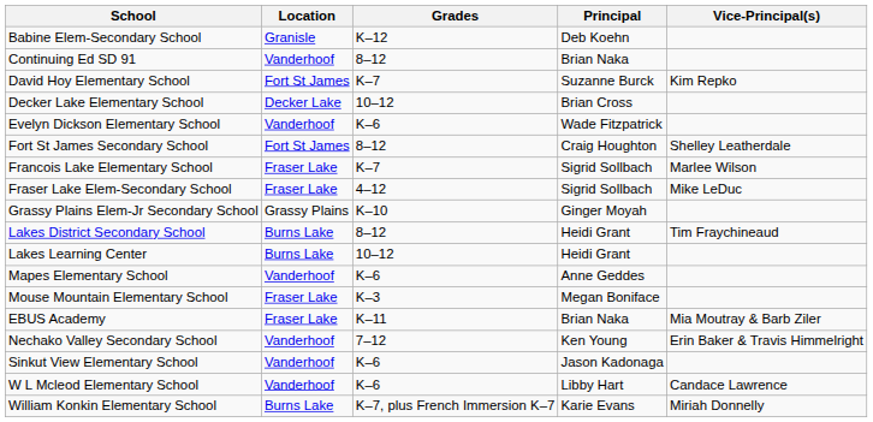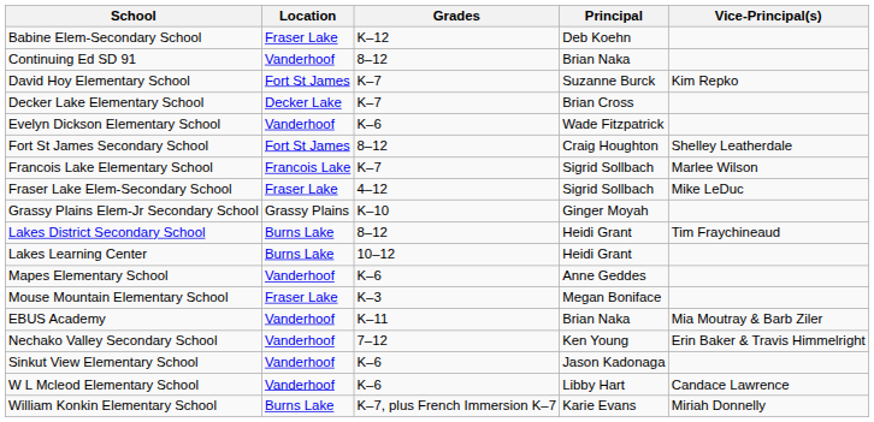 <table class="wikitable">
 <tr>
 <th>School</th>
 <th>Location</th>
 <th>Grades</th>
 <th>Principal</th>
 <th>Vice-Principal(s)</th>
 </tr>
 <tr>
 <td>Babine Elem-Secondary School</td>
-<td><a href='#'>Granisle</a></td>
+<td><a href='#'>Fraser Lake</a></td>
 <td>K–12</td>
 <td>Deb Koehn</td>
 <td></td>
 </tr>
 <tr>
 <td>Continuing Ed SD 91</td>
 <td><a href='#'>Vanderhoof</a></td>
 <td>8–12</td>
 <td>Brian Naka</td>
 <td></td>
 </tr>
 <tr>
 <td>David Hoy Elementary School</td>
 <td><a href='#'>Fort St James</a></td>
 <td>K–7</td>
 <td>Suzanne Burck</td>
 <td>Kim Repko</td>
 </tr>
 <tr>
 <td>Decker Lake Elementary School</td>
 <td><a href='#'>Decker Lake</a></td>
-<td>10–12</td>
+<td>K–7</td>
 <td>Brian Cross</td>
 <td></td>
 </tr>
 <tr>
 <td>Evelyn Dickson Elementary School</td>
 <td><a href='#'>Vanderhoof</a></td>
 <td>K–6</td>
 <td>Wade Fitzpatrick</td>
 <td></td>
 </tr>
 <tr>
 <td>Fort St James Secondary School</td>
 <td><a href='#'>Fort St James</a></td>
 <td>8–12</td>
 <td>Craig Houghton</td>
 <td>Shelley Leatherdale</td>
 </tr>
 <tr>
 <td>Francois Lake Elementary School</td>
-<td><a href='#'>Fraser Lake</a></td>
+<td><a href='#'>Francois Lake</a></td>
 <td>K–7</td>
 <td>Sigrid Sollbach</td>
 <td>Marlee Wilson</td>
 </tr>
 <tr>
 <td>Fraser Lake Elem-Secondary School</td>
 <td><a href='#'>Fraser Lake</a></td>
 <td>4–12</td>
 <td>Sigrid Sollbach</td>
 <td>Mike LeDuc</td>
 </tr>
 <tr>
 <td>Grassy Plains Elem-Jr Secondary School</td>
 <td>Grassy Plains</td>
 <td>K–10</td>
 <td>Ginger Moyah</td>
 <td></td>
 </tr>
 <tr>
 <td><a href='#'>Lakes District Secondary School</a></td>
 <td><a href='#'>Burns Lake</a></td>
 <td>8–12</td>
 <td>Heidi Grant</td>
 <td>Tim Fraychineaud</td>
 </tr>
 <tr>
 <td>Lakes Learning Center</td>
 <td><a href='#'>Burns Lake</a></td>
 <td>10–12</td>
 <td>Heidi Grant</td>
 <td></td>
 </tr>
 <tr>
 <td>Mapes Elementary School</td>
 <td><a href='#'>Vanderhoof</a></td>
 <td>K–6</td>
 <td>Anne Geddes</td>
 <td></td>
 </tr>
 <tr>
 <td>Mouse Mountain Elementary School</td>
 <td><a href='#'>Fraser Lake</a></td>
 <td>K–3</td>
 <td>Megan Boniface</td>
 <td></td>
 </tr>
 <tr>
 <td>EBUS Academy</td>
-<td><a href='#'>Fraser Lake</a></td>
+<td><a href='#'>Vanderhoof</a></td>
 <td>K–11</td>
 <td>Brian Naka</td>
 <td>Mia Moutray & Barb Ziler</td>
 </tr>
 <tr>
 <td>Nechako Valley Secondary School</td>
 <td><a href='#'>Vanderhoof</a></td>
 <td>7–12</td>
 <td>Ken Young</td>
 <td>Erin Baker & Travis Himmelright</td>
 </tr>
 <tr>
 <td>Sinkut View Elementary School</td>
 <td><a href='#'>Vanderhoof</a></td>
 <td>K–6</td>
 <td>Jason Kadonaga</td>
 <td></td>
 </tr>
 <tr>
 <td>W L Mcleod Elementary School</td>
 <td><a href='#'>Vanderhoof</a></td>
 <td>K–6</td>
 <td>Libby Hart</td>
 <td>Candace Lawrence</td>
 </tr>
 <tr>
 <td>William Konkin Elementary School</td>
 <td><a href='#'>Burns Lake</a></td>
 <td>K–7, plus French Immersion K–7</td>
 <td>Karie Evans</td>
 <td>Miriah Donnelly</td>
 </tr>
 </table>
